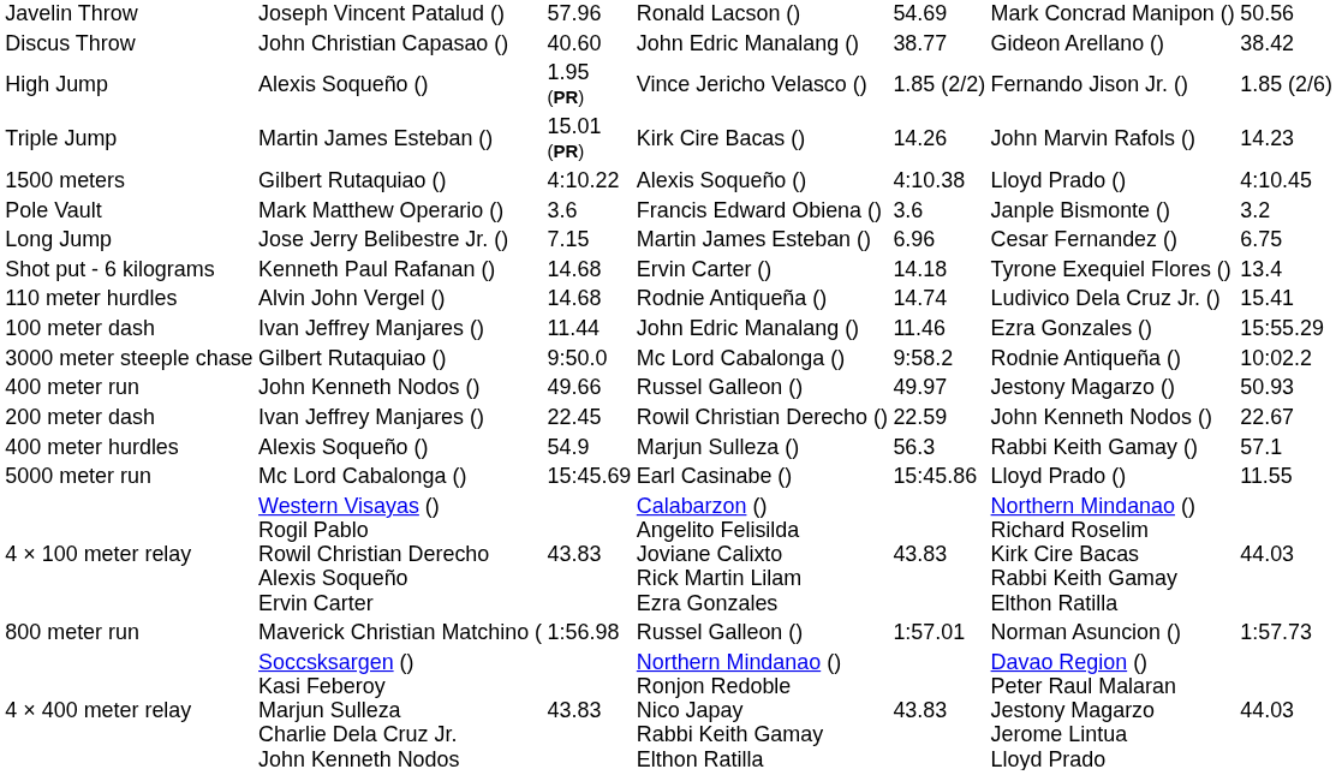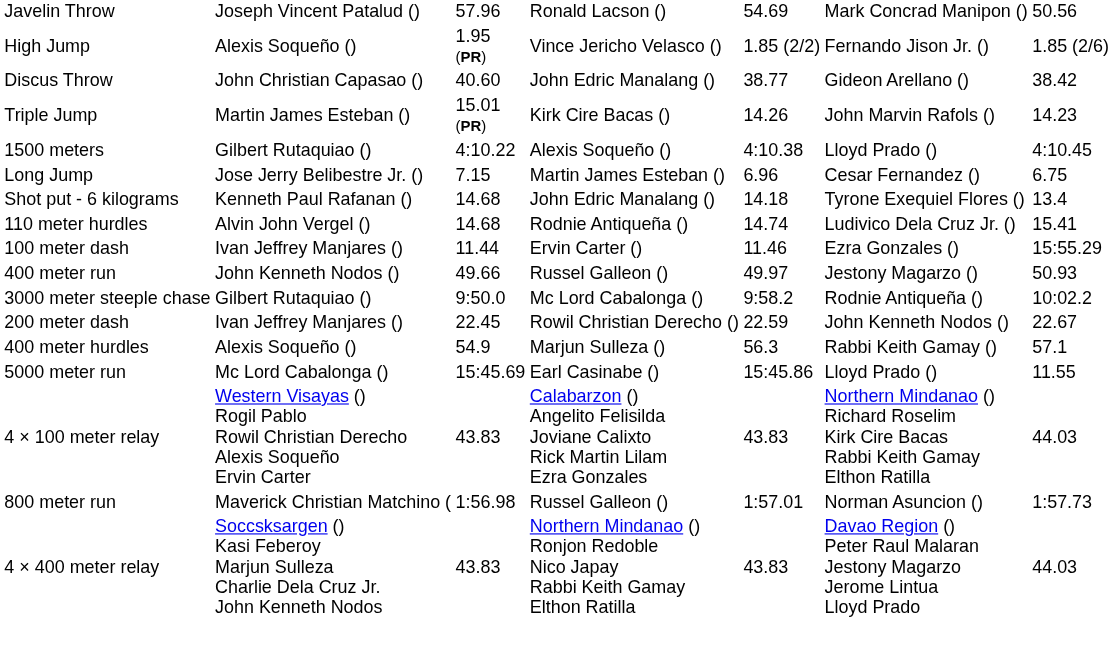 <table>
 <tr>
 <td>Javelin Throw</td>
 <td>Joseph Vincent Patalud ()</td>
 <td>57.96</td>
 <td>Ronald Lacson ()</td>
 <td>54.69</td>
 <td>Mark Concrad Manipon ()</td>
 <td>50.56</td>
 </tr>
 <tr>
+<td>High Jump</td>
+<td>Alexis Soqueño ()</td>
+<td>1.95<br><small>(<strong>PR</strong>)</small></td>
+<td>Vince Jericho Velasco ()</td>
+<td>1.85 (2/2)</td>
+<td>Fernando Jison Jr. ()</td>
+<td>1.85 (2/6)</td>
+</tr>
+<tr>
 <td>Discus Throw</td>
 <td>John Christian Capasao ()</td>
 <td>40.60</td>
 <td>John Edric Manalang ()</td>
 <td>38.77</td>
 <td>Gideon Arellano ()</td>
 <td>38.42</td>
-</tr>
-<tr>
-<td>High Jump</td>
-<td>Alexis Soqueño ()</td>
-<td>1.95<br><small>(<strong>PR</strong>)</small></td>
-<td>Vince Jericho Velasco ()</td>
-<td>1.85 (2/2)</td>
-<td>Fernando Jison Jr. ()</td>
-<td>1.85 (2/6)</td>
 </tr>
 <tr>
 <td>Triple Jump</td>
 <td>Martin James Esteban ()</td>
 <td>15.01<br><small>(<strong>PR</strong>)</small></td>
 <td>Kirk Cire Bacas ()</td>
 <td>14.26</td>
 <td>John Marvin Rafols ()</td>
 <td>14.23</td>
 </tr>
 <tr>
 <td>1500 meters</td>
 <td>Gilbert Rutaquiao ()</td>
 <td>4:10.22</td>
 <td>Alexis Soqueño ()</td>
 <td>4:10.38</td>
 <td>Lloyd Prado ()</td>
 <td>4:10.45</td>
 </tr>
 <tr>
-<td>Pole Vault</td>
-<td>Mark Matthew Operario ()</td>
-<td>3.6</td>
-<td>Francis Edward Obiena ()</td>
-<td>3.6</td>
-<td>Janple Bismonte ()</td>
-<td>3.2</td>
-</tr>
-<tr>
 <td>Long Jump</td>
 <td>Jose Jerry Belibestre Jr. ()</td>
 <td>7.15</td>
 <td>Martin James Esteban ()</td>
 <td>6.96</td>
 <td>Cesar Fernandez ()</td>
 <td>6.75</td>
 </tr>
 <tr>
 <td>Shot put - 6 kilograms</td>
 <td>Kenneth Paul Rafanan ()</td>
 <td>14.68</td>
-<td>Ervin Carter ()</td>
+<td>John Edric Manalang ()</td>
 <td>14.18</td>
 <td>Tyrone Exequiel Flores ()</td>
 <td>13.4</td>
 </tr>
 <tr>
 <td>110 meter hurdles</td>
 <td>Alvin John Vergel ()</td>
 <td>14.68</td>
 <td>Rodnie Antiqueña ()</td>
 <td>14.74</td>
 <td>Ludivico Dela Cruz Jr. ()</td>
 <td>15.41</td>
 </tr>
 <tr>
 <td>100 meter dash</td>
 <td>Ivan Jeffrey Manjares ()</td>
 <td>11.44</td>
-<td>John Edric Manalang ()</td>
+<td>Ervin Carter ()</td>
 <td>11.46</td>
 <td>Ezra Gonzales ()</td>
 <td>15:55.29</td>
+</tr>
+<tr>
+<td>400 meter run</td>
+<td>John Kenneth Nodos ()</td>
+<td>49.66</td>
+<td>Russel Galleon ()</td>
+<td>49.97</td>
+<td>Jestony Magarzo ()</td>
+<td>50.93</td>
 </tr>
 <tr>
 <td>3000 meter steeple chase</td>
 <td>Gilbert Rutaquiao ()</td>
 <td>9:50.0</td>
 <td>Mc Lord Cabalonga ()</td>
 <td>9:58.2</td>
 <td>Rodnie Antiqueña ()</td>
 <td>10:02.2</td>
-</tr>
-<tr>
-<td>400 meter run</td>
-<td>John Kenneth Nodos ()</td>
-<td>49.66</td>
-<td>Russel Galleon ()</td>
-<td>49.97</td>
-<td>Jestony Magarzo ()</td>
-<td>50.93</td>
 </tr>
 <tr>
 <td>200 meter dash</td>
 <td>Ivan Jeffrey Manjares ()</td>
 <td>22.45</td>
 <td>Rowil Christian Derecho ()</td>
 <td>22.59</td>
 <td>John Kenneth Nodos ()</td>
 <td>22.67</td>
 </tr>
 <tr>
 <td>400 meter hurdles</td>
 <td>Alexis Soqueño ()</td>
 <td>54.9</td>
 <td>Marjun Sulleza ()</td>
 <td>56.3</td>
 <td>Rabbi Keith Gamay ()</td>
 <td>57.1</td>
 </tr>
 <tr>
 <td>5000 meter run</td>
 <td>Mc Lord Cabalonga ()</td>
 <td>15:45.69</td>
 <td>Earl Casinabe ()</td>
 <td>15:45.86</td>
 <td>Lloyd Prado ()</td>
 <td>11.55</td>
 </tr>
 <tr>
 <td>4 × 100 meter relay</td>
 <td><a href='#'>Western Visayas</a> () <br> Rogil Pablo <br> Rowil Christian Derecho <br> Alexis Soqueño <br> Ervin Carter</td>
 <td>43.83</td>
 <td><a href='#'>Calabarzon</a> () <br> Angelito Felisilda <br> Joviane Calixto <br> Rick Martin Lilam <br> Ezra Gonzales</td>
 <td>43.83</td>
 <td><a href='#'>Northern Mindanao</a> () <br> Richard Roselim <br> Kirk Cire Bacas <br> Rabbi Keith Gamay <br> Elthon Ratilla</td>
 <td>44.03</td>
 </tr>
 <tr>
 <td>800 meter run</td>
 <td>Maverick Christian Matchino (</td>
 <td>1:56.98</td>
 <td>Russel Galleon ()</td>
 <td>1:57.01</td>
 <td>Norman Asuncion ()</td>
 <td>1:57.73</td>
 </tr>
 <tr>
 <td>4 × 400 meter relay</td>
 <td><a href='#'>Soccsksargen</a> () <br> Kasi Feberoy <br> Marjun Sulleza <br> Charlie Dela Cruz Jr. <br> John Kenneth Nodos</td>
 <td>43.83</td>
 <td><a href='#'>Northern Mindanao</a> () <br> Ronjon Redoble <br> Nico Japay <br> Rabbi Keith Gamay <br> Elthon Ratilla</td>
 <td>43.83</td>
 <td><a href='#'>Davao Region</a> () <br> Peter Raul Malaran <br> Jestony Magarzo <br> Jerome Lintua <br> Lloyd Prado</td>
 <td>44.03</td>
 </tr>
 </table>
